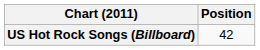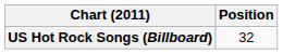 <table class="wikitable plainrowheaders sortable" style="text-align:center;">
 <tr>
 <th>Chart (2011)</th>
 <th>Position</th>
 </tr>
 <tr>
 <th scope="row">US Hot Rock Songs (<em>Billboard</em>)</th>
-<td>42</td>
+<td>32</td>
 </tr>
 </table>
